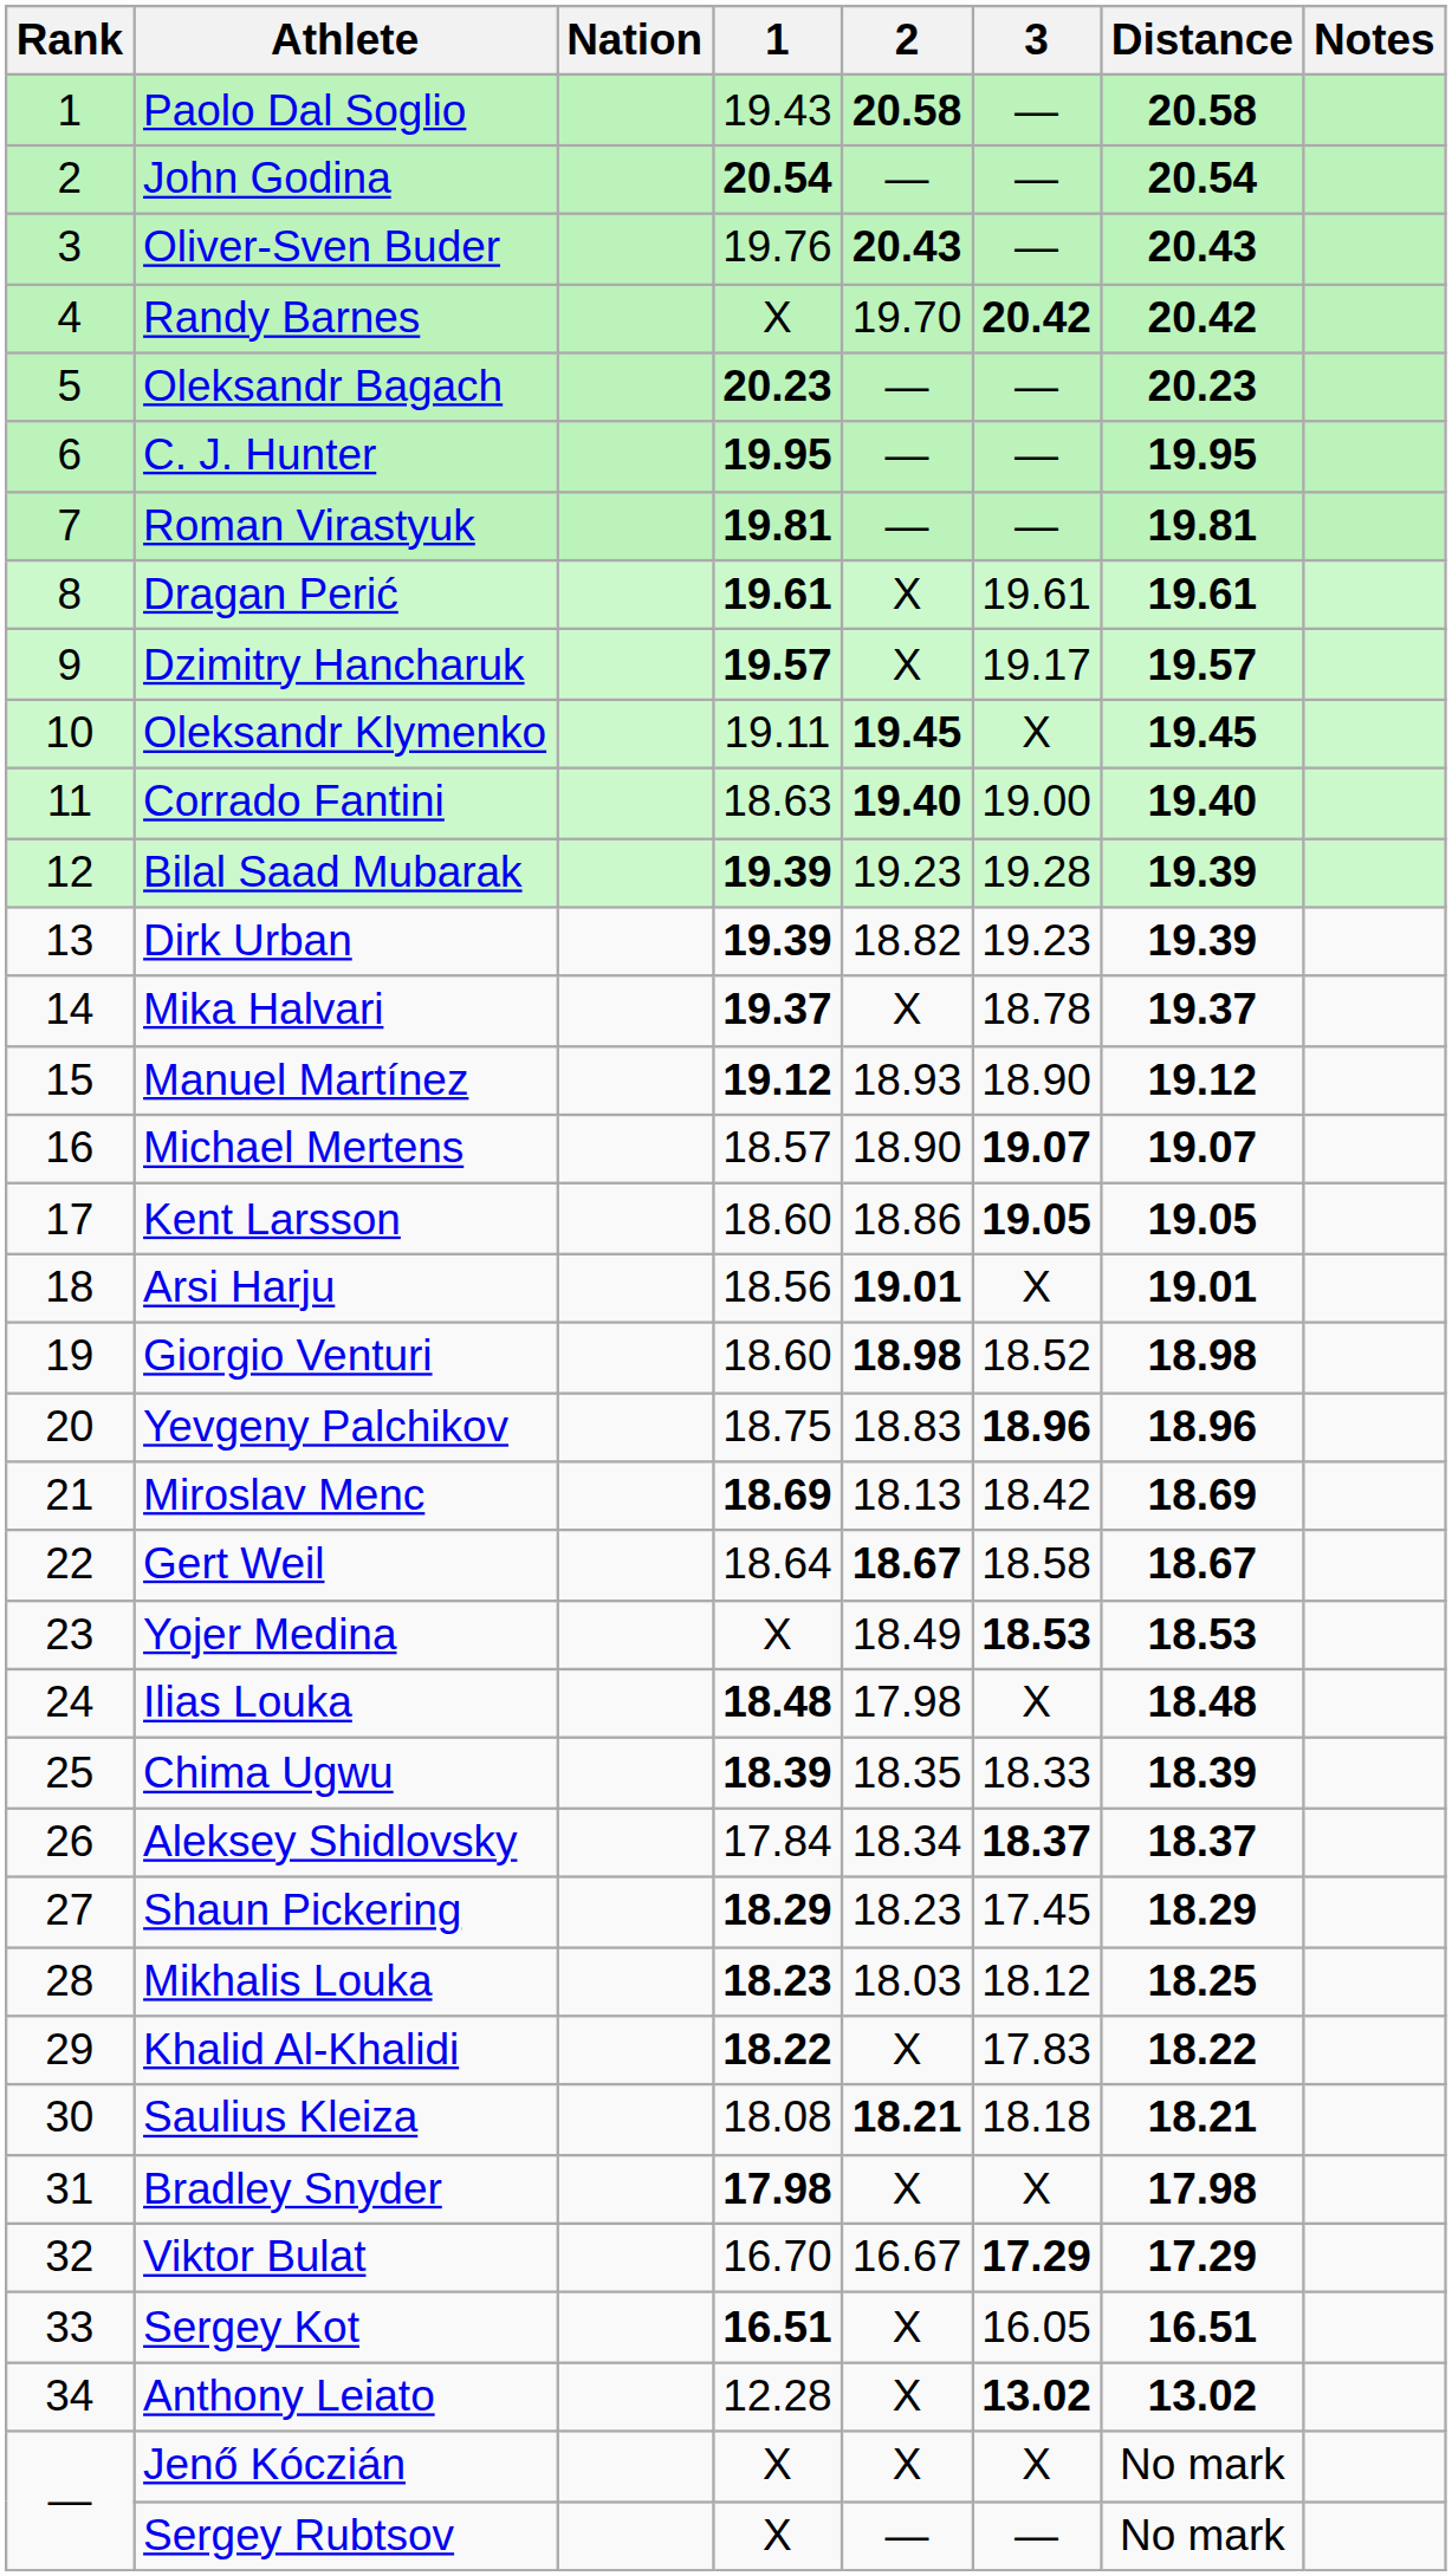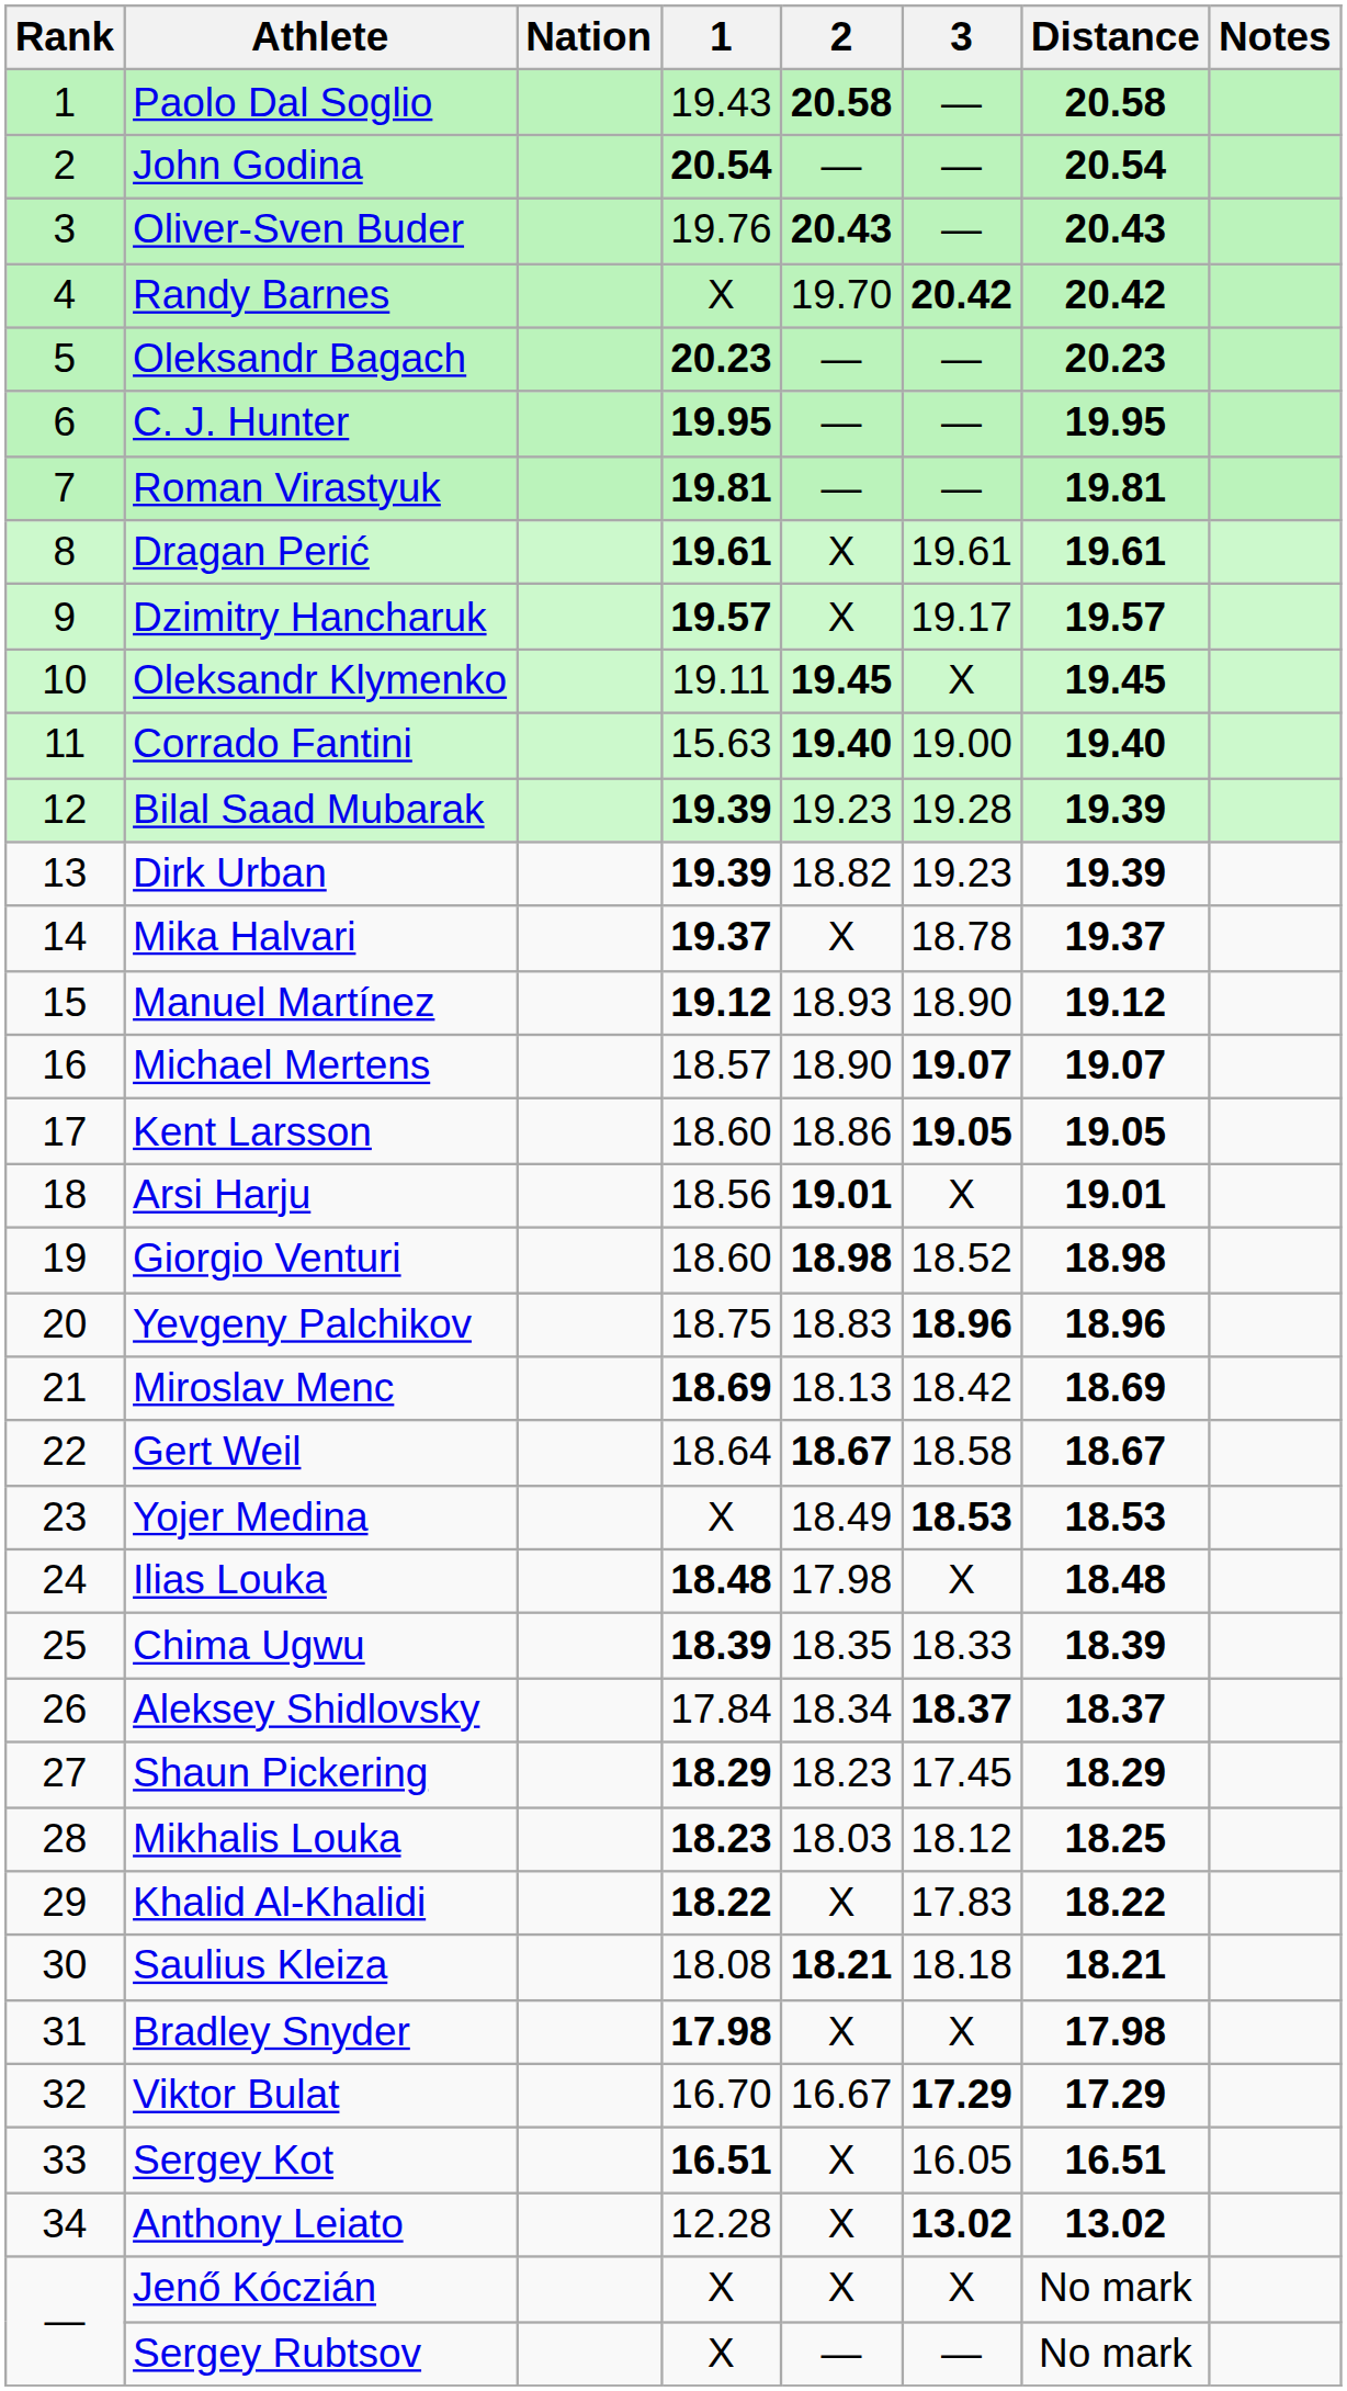 <table class="wikitable sortable" style=" text-align:center">
 <tr>
 <th>Rank</th>
 <th>Athlete</th>
 <th>Nation</th>
 <th>1</th>
 <th>2</th>
 <th>3</th>
 <th>Distance</th>
 <th>Notes</th>
 </tr>
 <tr style="background:#bbf3bb;">
 <td>1</td>
 <td align=left><a href='#'>Paolo Dal Soglio</a></td>
 <td align=left></td>
 <td>19.43</td>
 <td><strong>20.58</strong></td>
 <td data-sort-value=1.00>—</td>
 <td><strong>20.58</strong></td>
 <td></td>
 </tr>
 <tr style="background:#bbf3bb;">
 <td>2</td>
 <td align=left><a href='#'>John Godina</a></td>
 <td align=left></td>
 <td><strong>20.54</strong></td>
 <td data-sort-value=1.00>—</td>
 <td data-sort-value=1.00>—</td>
 <td><strong>20.54</strong></td>
 <td></td>
 </tr>
 <tr style="background:#bbf3bb;">
 <td>3</td>
 <td align=left><a href='#'>Oliver-Sven Buder</a></td>
 <td align=left></td>
 <td>19.76</td>
 <td><strong>20.43</strong></td>
 <td data-sort-value=1.00>—</td>
 <td><strong>20.43</strong></td>
 <td></td>
 </tr>
 <tr style="background:#bbf3bb;">
 <td>4</td>
 <td align=left><a href='#'>Randy Barnes</a></td>
 <td align=left></td>
 <td data-sort-value=1.00>X</td>
 <td>19.70</td>
 <td><strong>20.42</strong></td>
 <td><strong>20.42</strong></td>
 <td></td>
 </tr>
 <tr style="background:#bbf3bb;">
 <td>5</td>
 <td align=left><a href='#'>Oleksandr Bagach</a></td>
 <td align=left></td>
 <td><strong>20.23</strong></td>
 <td data-sort-value=1.00>—</td>
 <td data-sort-value=1.00>—</td>
 <td><strong>20.23</strong></td>
 <td></td>
 </tr>
 <tr style="background:#bbf3bb;">
 <td>6</td>
 <td align=left><a href='#'>C. J. Hunter</a></td>
 <td align=left></td>
 <td><strong>19.95</strong></td>
 <td data-sort-value=1.00>—</td>
 <td data-sort-value=1.00>—</td>
 <td><strong>19.95</strong></td>
 <td></td>
 </tr>
 <tr style="background:#bbf3bb;">
 <td>7</td>
 <td align=left><a href='#'>Roman Virastyuk</a></td>
 <td align=left></td>
 <td><strong>19.81</strong></td>
 <td data-sort-value=1.00>—</td>
 <td data-sort-value=1.00>—</td>
 <td><strong>19.81</strong></td>
 <td></td>
 </tr>
 <tr style="background:#ccf9cc;">
 <td>8</td>
 <td align=left><a href='#'>Dragan Perić</a></td>
 <td align=left></td>
 <td><strong>19.61</strong></td>
 <td data-sort-value=1.00>X</td>
 <td>19.61</td>
 <td><strong>19.61</strong></td>
 <td></td>
 </tr>
 <tr style="background:#ccf9cc;">
 <td>9</td>
 <td align=left><a href='#'>Dzimitry Hancharuk</a></td>
 <td align=left></td>
 <td><strong>19.57</strong></td>
 <td data-sort-value=1.00>X</td>
 <td>19.17</td>
 <td><strong>19.57</strong></td>
 <td></td>
 </tr>
 <tr style="background:#ccf9cc;">
 <td>10</td>
 <td align=left><a href='#'>Oleksandr Klymenko</a></td>
 <td align=left></td>
 <td>19.11</td>
 <td><strong>19.45</strong></td>
 <td data-sort-value=1.00>X</td>
 <td><strong>19.45</strong></td>
 <td></td>
 </tr>
 <tr style="background:#ccf9cc;">
 <td>11</td>
 <td align=left><a href='#'>Corrado Fantini</a></td>
 <td align=left></td>
-<td>18.63</td>
+<td>15.63</td>
 <td><strong>19.40</strong></td>
 <td>19.00</td>
 <td><strong>19.40</strong></td>
 <td></td>
 </tr>
 <tr style="background:#ccf9cc;">
 <td>12</td>
 <td align=left><a href='#'>Bilal Saad Mubarak</a></td>
 <td align=left></td>
 <td><strong>19.39</strong></td>
 <td>19.23</td>
 <td>19.28</td>
 <td><strong>19.39</strong></td>
 <td></td>
 </tr>
 <tr>
 <td>13</td>
 <td align=left><a href='#'>Dirk Urban</a></td>
 <td align=left></td>
 <td><strong>19.39</strong></td>
 <td>18.82</td>
 <td>19.23</td>
 <td><strong>19.39</strong></td>
 <td></td>
 </tr>
 <tr>
 <td>14</td>
 <td align=left><a href='#'>Mika Halvari</a></td>
 <td align=left></td>
 <td><strong>19.37</strong></td>
 <td data-sort-value=1.00>X</td>
 <td>18.78</td>
 <td><strong>19.37</strong></td>
 <td></td>
 </tr>
 <tr>
 <td>15</td>
 <td align=left><a href='#'>Manuel Martínez</a></td>
 <td align=left></td>
 <td><strong>19.12</strong></td>
 <td>18.93</td>
 <td>18.90</td>
 <td><strong>19.12</strong></td>
 <td></td>
 </tr>
 <tr>
 <td>16</td>
 <td align=left><a href='#'>Michael Mertens</a></td>
 <td align=left></td>
 <td>18.57</td>
 <td>18.90</td>
 <td><strong>19.07</strong></td>
 <td><strong>19.07</strong></td>
 <td></td>
 </tr>
 <tr>
 <td>17</td>
 <td align=left><a href='#'>Kent Larsson</a></td>
 <td align=left></td>
 <td>18.60</td>
 <td>18.86</td>
 <td><strong>19.05</strong></td>
 <td><strong>19.05</strong></td>
 <td></td>
 </tr>
 <tr>
 <td>18</td>
 <td align=left><a href='#'>Arsi Harju</a></td>
 <td align=left></td>
 <td>18.56</td>
 <td><strong>19.01</strong></td>
 <td data-sort-value=1.00>X</td>
 <td><strong>19.01</strong></td>
 <td></td>
 </tr>
 <tr>
 <td>19</td>
 <td align=left><a href='#'>Giorgio Venturi</a></td>
 <td align=left></td>
 <td>18.60</td>
 <td><strong>18.98</strong></td>
 <td>18.52</td>
 <td><strong>18.98</strong></td>
 <td></td>
 </tr>
 <tr>
 <td>20</td>
 <td align=left><a href='#'>Yevgeny Palchikov</a></td>
 <td align=left></td>
 <td>18.75</td>
 <td>18.83</td>
 <td><strong>18.96</strong></td>
 <td><strong>18.96</strong></td>
 <td></td>
 </tr>
 <tr>
 <td>21</td>
 <td align=left><a href='#'>Miroslav Menc</a></td>
 <td align=left></td>
 <td><strong>18.69</strong></td>
 <td>18.13</td>
 <td>18.42</td>
 <td><strong>18.69</strong></td>
 <td></td>
 </tr>
 <tr>
 <td>22</td>
 <td align=left><a href='#'>Gert Weil</a></td>
 <td align=left></td>
 <td>18.64</td>
 <td><strong>18.67</strong></td>
 <td>18.58</td>
 <td><strong>18.67</strong></td>
 <td></td>
 </tr>
 <tr>
 <td>23</td>
 <td align=left><a href='#'>Yojer Medina</a></td>
 <td align=left></td>
 <td data-sort-value=1.00>X</td>
 <td>18.49</td>
 <td><strong>18.53</strong></td>
 <td><strong>18.53</strong></td>
 <td></td>
 </tr>
 <tr>
 <td>24</td>
 <td align=left><a href='#'>Ilias Louka</a></td>
 <td align=left></td>
 <td><strong>18.48</strong></td>
 <td>17.98</td>
 <td data-sort-value=1.00>X</td>
 <td><strong>18.48</strong></td>
 <td></td>
 </tr>
 <tr>
 <td>25</td>
 <td align=left><a href='#'>Chima Ugwu</a></td>
 <td align=left></td>
 <td><strong>18.39</strong></td>
 <td>18.35</td>
 <td>18.33</td>
 <td><strong>18.39</strong></td>
 <td></td>
 </tr>
 <tr>
 <td>26</td>
 <td align=left><a href='#'>Aleksey Shidlovsky</a></td>
 <td align=left></td>
 <td>17.84</td>
 <td>18.34</td>
 <td><strong>18.37</strong></td>
 <td><strong>18.37</strong></td>
 <td></td>
 </tr>
 <tr>
 <td>27</td>
 <td align=left><a href='#'>Shaun Pickering</a></td>
 <td align=left></td>
 <td><strong>18.29</strong></td>
 <td>18.23</td>
 <td>17.45</td>
 <td><strong>18.29</strong></td>
 <td></td>
 </tr>
 <tr>
 <td>28</td>
 <td align=left><a href='#'>Mikhalis Louka</a></td>
 <td align=left></td>
 <td><strong>18.23</strong></td>
 <td>18.03</td>
 <td>18.12</td>
 <td><strong>18.25</strong></td>
 <td></td>
 </tr>
 <tr>
 <td>29</td>
 <td align=left><a href='#'>Khalid Al-Khalidi</a></td>
 <td align=left></td>
 <td><strong>18.22</strong></td>
 <td data-sort-value=1.00>X</td>
 <td>17.83</td>
 <td><strong>18.22</strong></td>
 <td></td>
 </tr>
 <tr>
 <td>30</td>
 <td align=left><a href='#'>Saulius Kleiza</a></td>
 <td align=left></td>
 <td>18.08</td>
 <td><strong>18.21</strong></td>
 <td>18.18</td>
 <td><strong>18.21</strong></td>
 <td></td>
 </tr>
 <tr>
 <td>31</td>
 <td align=left><a href='#'>Bradley Snyder</a></td>
 <td align=left></td>
 <td><strong>17.98</strong></td>
 <td data-sort-value=1.00>X</td>
 <td data-sort-value=1.00>X</td>
 <td><strong>17.98</strong></td>
 <td></td>
 </tr>
 <tr>
 <td>32</td>
 <td align=left><a href='#'>Viktor Bulat</a></td>
 <td align=left></td>
 <td>16.70</td>
 <td>16.67</td>
 <td><strong>17.29</strong></td>
 <td><strong>17.29</strong></td>
 <td></td>
 </tr>
 <tr>
 <td>33</td>
 <td align=left><a href='#'>Sergey Kot</a></td>
 <td align=left></td>
 <td><strong>16.51</strong></td>
 <td data-sort-value=1.00>X</td>
 <td>16.05</td>
 <td><strong>16.51</strong></td>
 <td></td>
 </tr>
 <tr>
 <td>34</td>
 <td align=left><a href='#'>Anthony Leiato</a></td>
 <td align=left></td>
 <td>12.28</td>
 <td data-sort-value=1.00>X</td>
 <td><strong>13.02</strong></td>
 <td><strong>13.02</strong></td>
 <td></td>
 </tr>
 <tr>
 <td rowspan=2 data-sort-value=35>—</td>
 <td align=left><a href='#'>Jenő Kóczián</a></td>
 <td align=left></td>
 <td data-sort-value=1.00>X</td>
 <td data-sort-value=1.00>X</td>
 <td data-sort-value=1.00>X</td>
 <td data-sort-value=1.00>No mark</td>
 <td></td>
 </tr>
 <tr>
 <td align=left><a href='#'>Sergey Rubtsov</a></td>
 <td align=left></td>
 <td data-sort-value=1.00>X</td>
 <td data-sort-value=1.00>—</td>
 <td data-sort-value=1.00>—</td>
 <td data-sort-value=1.00>No mark</td>
 <td></td>
 </tr>
 </table>
